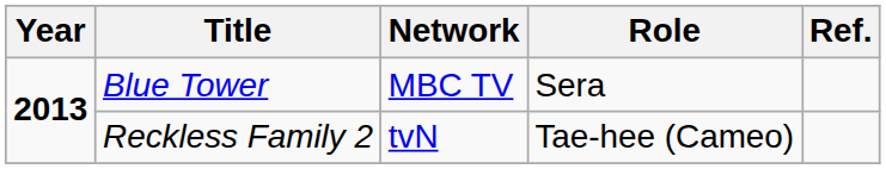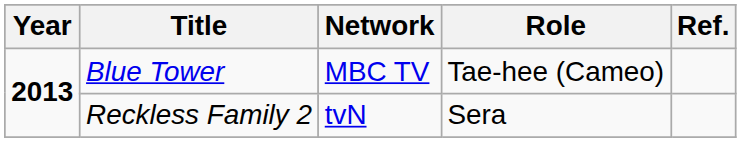 <table class="wikitable" border="1">
 <tr>
 <th>Year</th>
 <th>Title</th>
 <th>Network</th>
 <th>Role</th>
 <th>Ref.</th>
 </tr>
 <tr>
 <td rowspan=2 align="center"><strong>2013</strong></td>
 <td><em><a href='#'>Blue Tower</a></em></td>
 <td><a href='#'>MBC TV</a></td>
-<td>Sera</td>
+<td>Tae-hee (Cameo)</td>
 <td></td>
 </tr>
 <tr>
 <td><em>Reckless Family 2</em></td>
 <td><a href='#'>tvN</a></td>
-<td>Tae-hee (Cameo)</td>
+<td>Sera</td>
 <td></td>
 </tr>
 </table>
